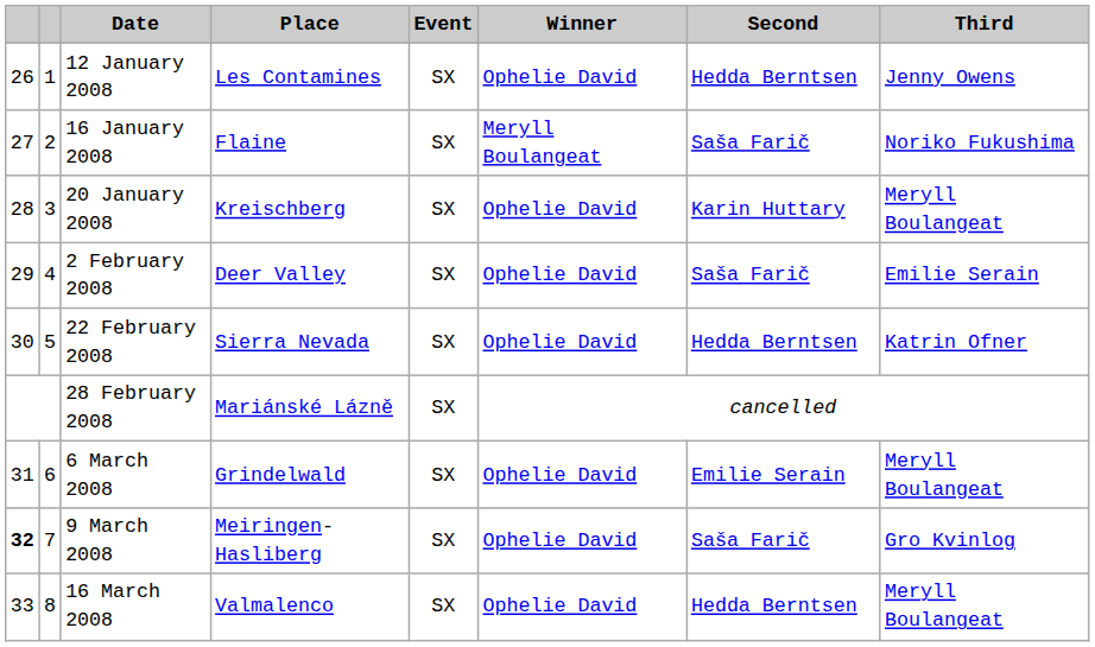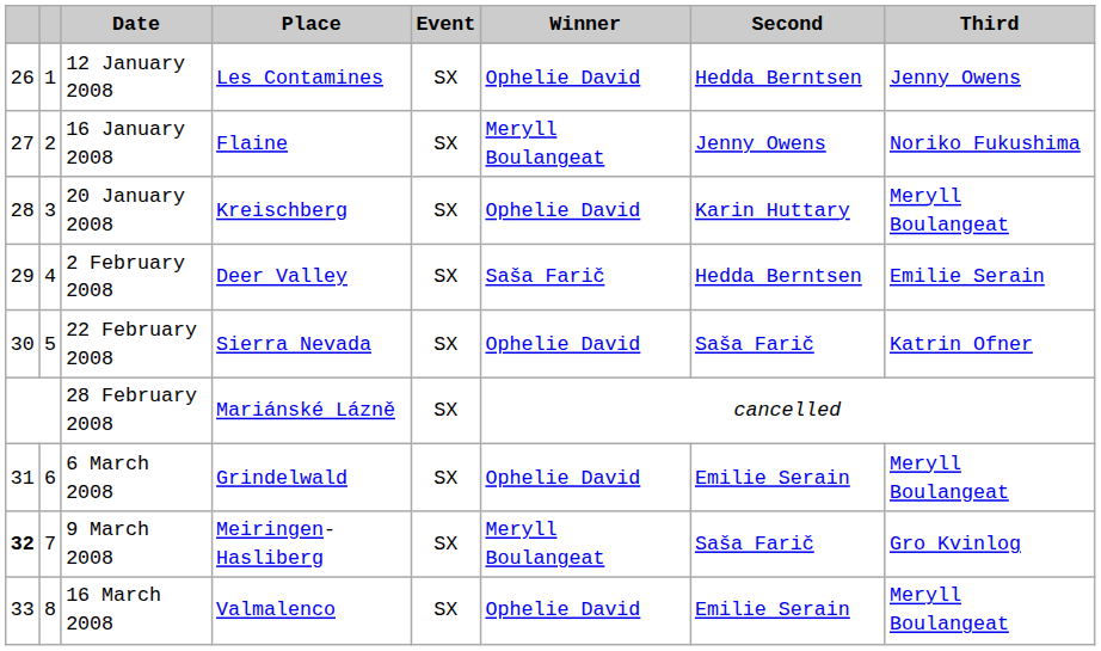 <table class="wikitable plainrowheaders" style="background:#fff; font-size:86%; line-height:16px; border:grey solid 1px; border-collapse:collapse;">
 <tr style="background:#ccc; text-align:center;">
 <th scope="col" style="background:#ccc; width=20 px;"></th>
 <th scope="col" style="background:#ccc; width=30 px;"></th>
 <th scope="col" style="background:#ccc; width:120px;">Date</th>
 <th scope="col" style="background:#ccc; width:160px;">Place</th>
 <th scope="col" style="background:#ccc; width:15px;">Event</th>
 <th scope="col" style="background:#ccc; width:185px;">Winner</th>
 <th scope="col" style="background:#ccc; width:185px;">Second</th>
 <th scope="col" style="background:#ccc; width:185px;">Third</th>
 </tr>
 <tr>
 <td align=center>26</td>
 <td align=center>1</td>
 <td>12 January 2008</td>
 <td> <a href='#'>Les Contamines</a></td>
 <td align=center>SX</td>
 <td> <a href='#'>Ophelie David</a></td>
 <td> <a href='#'>Hedda Berntsen</a></td>
 <td> <a href='#'>Jenny Owens</a></td>
 </tr>
 <tr>
 <td align=center>27</td>
 <td align=center>2</td>
 <td>16 January 2008</td>
 <td> <a href='#'>Flaine</a></td>
 <td align=center>SX</td>
 <td> <a href='#'>Meryll Boulangeat</a></td>
-<td> <a href='#'>Saša Farič</a></td>
+<td> <a href='#'>Jenny Owens</a></td>
 <td> <a href='#'>Noriko Fukushima</a></td>
 </tr>
 <tr>
 <td align=center>28</td>
 <td align=center>3</td>
 <td>20 January 2008</td>
 <td> <a href='#'>Kreischberg</a></td>
 <td align=center>SX</td>
 <td> <a href='#'>Ophelie David</a></td>
 <td> <a href='#'>Karin Huttary</a></td>
 <td> <a href='#'>Meryll Boulangeat</a></td>
 </tr>
 <tr>
 <td align=center>29</td>
 <td align=center>4</td>
 <td>2 February 2008</td>
 <td> <a href='#'>Deer Valley</a></td>
 <td align=center>SX</td>
-<td> <a href='#'>Ophelie David</a></td>
 <td> <a href='#'>Saša Farič</a></td>
+<td> <a href='#'>Hedda Berntsen</a></td>
 <td> <a href='#'>Emilie Serain</a></td>
 </tr>
 <tr>
 <td align=center>30</td>
 <td align=center>5</td>
 <td>22 February 2008</td>
 <td> <a href='#'>Sierra Nevada</a></td>
 <td align=center>SX</td>
 <td> <a href='#'>Ophelie David</a></td>
-<td> <a href='#'>Hedda Berntsen</a></td>
+<td> <a href='#'>Saša Farič</a></td>
 <td> <a href='#'>Katrin Ofner</a></td>
 </tr>
 <tr>
 <td colspan=2></td>
 <td>28 February 2008</td>
 <td> <a href='#'>Mariánské Lázně</a></td>
 <td align=center>SX</td>
 <td colspan=3 align=center><em>cancelled</em></td>
 </tr>
 <tr>
 <td align=center>31</td>
 <td align=center>6</td>
 <td>6 March 2008</td>
 <td> <a href='#'>Grindelwald</a></td>
 <td align=center>SX</td>
 <td> <a href='#'>Ophelie David</a></td>
 <td> <a href='#'>Emilie Serain</a></td>
 <td> <a href='#'>Meryll Boulangeat</a></td>
 </tr>
 <tr>
 <td align=center><strong>32</strong></td>
 <td align=center>7</td>
 <td>9 March 2008</td>
 <td> <a href='#'>Meiringen</a>-<a href='#'>Hasliberg</a></td>
 <td align=center>SX</td>
-<td> <a href='#'>Ophelie David</a></td>
+<td> <a href='#'>Meryll Boulangeat</a></td>
 <td> <a href='#'>Saša Farič</a></td>
 <td> <a href='#'>Gro Kvinlog</a></td>
 </tr>
 <tr>
 <td align=center>33</td>
 <td align=center>8</td>
 <td>16 March 2008</td>
 <td> <a href='#'>Valmalenco</a></td>
 <td align=center>SX</td>
 <td> <a href='#'>Ophelie David</a></td>
-<td> <a href='#'>Hedda Berntsen</a></td>
+<td> <a href='#'>Emilie Serain</a></td>
 <td> <a href='#'>Meryll Boulangeat</a></td>
 </tr>
 </table>
